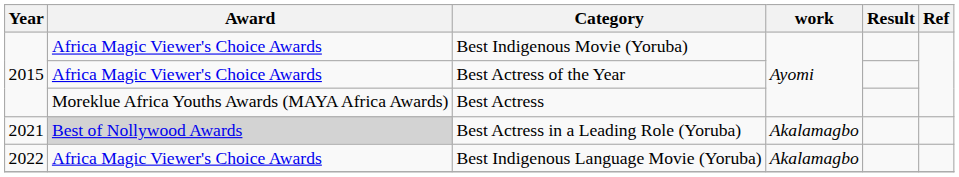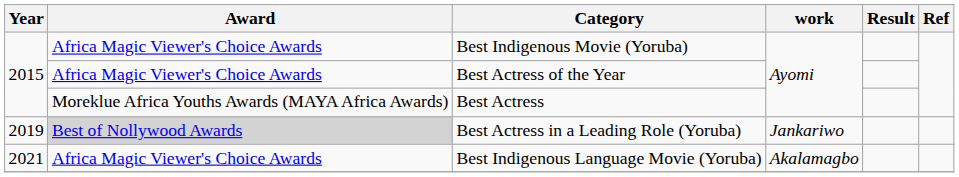 <table class="wikitable plainrowheaders sortable">
 <tr>
 <th>Year</th>
 <th>Award</th>
 <th>Category</th>
 <th>work</th>
 <th>Result</th>
 <th>Ref</th>
 </tr>
 <tr>
 <td rowspan=3>2015</td>
 <td><a href='#'>Africa Magic Viewer's Choice Awards</a></td>
 <td>Best Indigenous Movie (Yoruba)</td>
 <td rowspan=3><em>Ayomi</em></td>
 <td></td>
 <td rowspan=3></td>
 </tr>
 <tr>
 <td><a href='#'>Africa Magic Viewer's Choice Awards</a></td>
 <td>Best Actress of the Year</td>
 <td></td>
 </tr>
 <tr>
 <td>Moreklue Africa Youths Awards (MAYA Africa Awards)</td>
 <td>Best Actress</td>
 <td></td>
 </tr>
 <tr>
-<td>2021</td>
+<td>2019</td>
 <td style="background: lightgrey;"><a href='#'>Best of Nollywood Awards</a></td>
 <td>Best Actress in a Leading Role (Yoruba)</td>
-<td><em>Akalamagbo</em></td>
+<td><em>Jankariwo</em></td>
 <td></td>
 <td></td>
 </tr>
 <tr>
-<td>2022</td>
+<td>2021</td>
 <td><a href='#'>Africa Magic Viewer's Choice Awards</a></td>
 <td>Best Indigenous Language Movie (Yoruba)</td>
 <td><em>Akalamagbo</em></td>
 <td></td>
 <td></td>
 </tr>
 <tr>
 </tr>
 </table>
